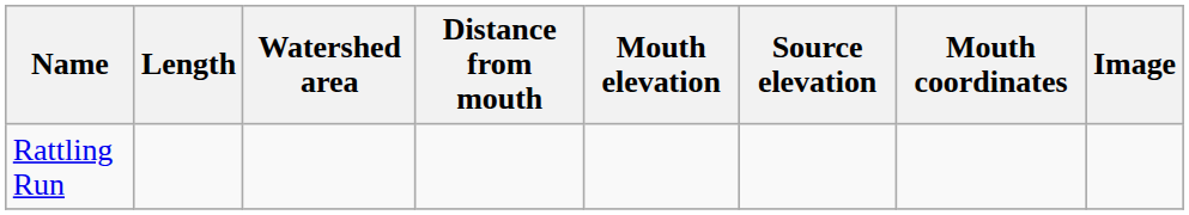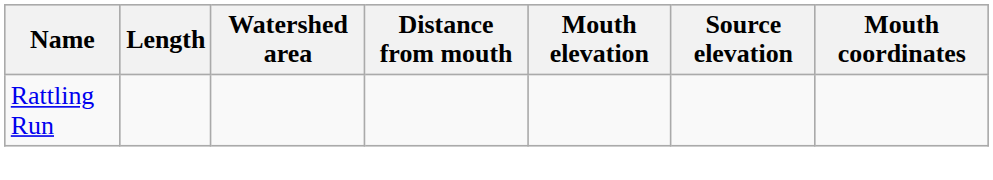 <table class="wikitable">
 <tr>
 <th>Name</th>
 <th>Length</th>
 <th>Watershed area</th>
 <th>Distance from mouth</th>
 <th>Mouth elevation</th>
 <th>Source elevation</th>
 <th>Mouth coordinates</th>
-<th>Image</th>
 </tr>
 <tr>
 <td><a href='#'>Rattling Run</a></td>
 <td></td>
 <td></td>
 <td></td>
 <td></td>
 <td></td>
 <td></td>
-<td></td>
 </tr>
 </table>
